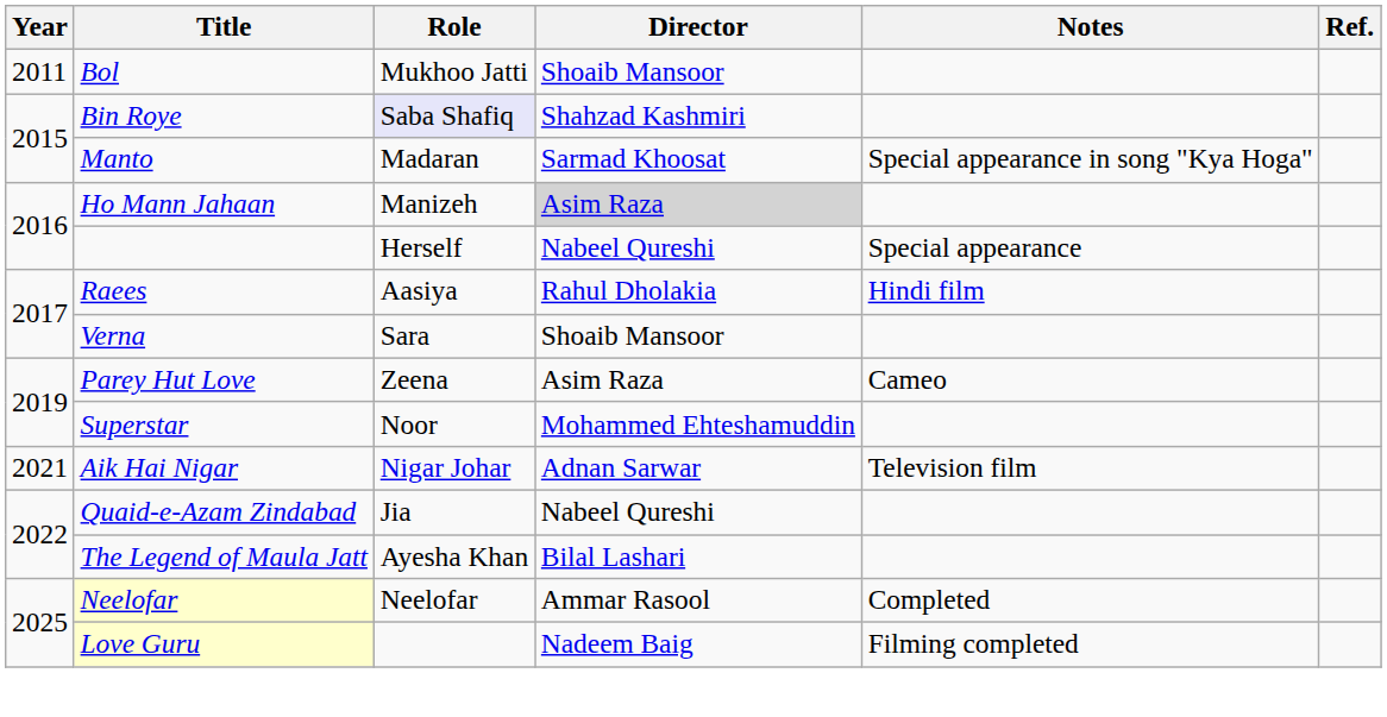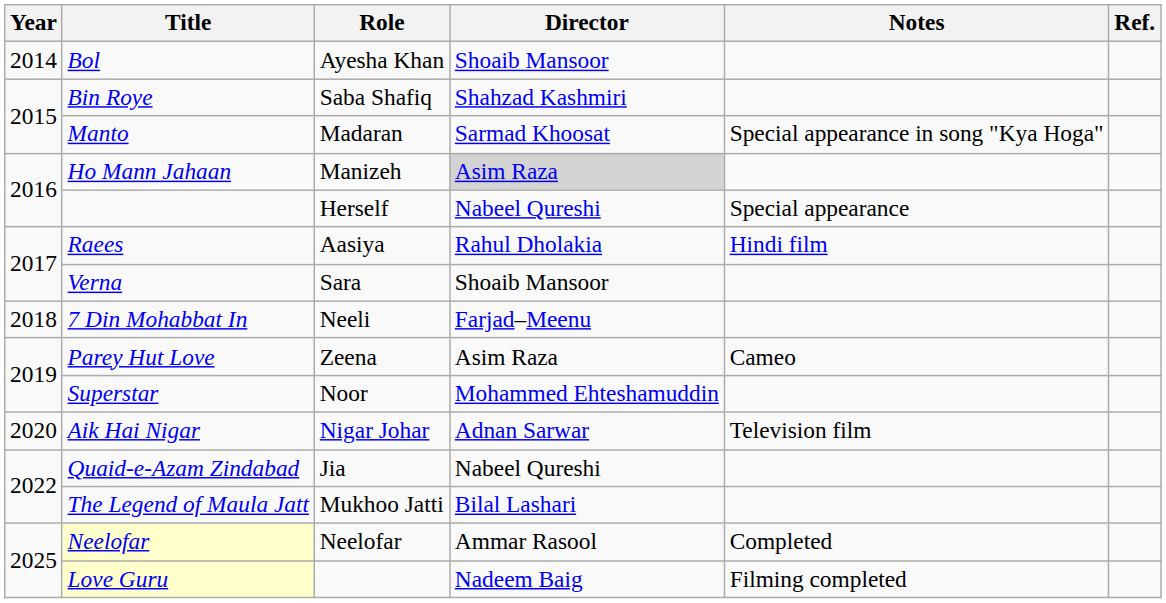 <table class="wikitable sortable">
 <tr>
 <th>Year</th>
 <th>Title</th>
 <th>Role</th>
 <th>Director</th>
 <th class="unsortable">Notes</th>
 <th class="unsortable">Ref.</th>
 </tr>
 <tr>
-<td>2011</td>
+<td>2014</td>
 <td><em><a href='#'>Bol</a></em></td>
-<td>Mukhoo Jatti</td>
+<td>Ayesha Khan</td>
 <td><a href='#'>Shoaib Mansoor</a></td>
 <td></td>
 <td></td>
 </tr>
 <tr>
 <td rowspan="2">2015</td>
 <td><em><a href='#'>Bin Roye</a></em></td>
-<td style="background: lavender;">Saba Shafiq</td>
+<td>Saba Shafiq</td>
 <td><a href='#'>Shahzad Kashmiri</a></td>
 <td></td>
 <td></td>
 </tr>
 <tr>
 <td><em><a href='#'>Manto</a></em></td>
 <td>Madaran</td>
 <td><a href='#'>Sarmad Khoosat</a></td>
 <td>Special appearance in song "Kya Hoga"</td>
 <td></td>
 </tr>
 <tr>
 <td rowspan="2">2016</td>
 <td><em><a href='#'>Ho Mann Jahaan</a></em></td>
 <td>Manizeh</td>
 <td style="background: lightgrey;"><a href='#'>Asim Raza</a></td>
 <td></td>
 <td></td>
 </tr>
 <tr>
 <td></td>
 <td>Herself</td>
 <td><a href='#'>Nabeel Qureshi</a></td>
 <td>Special appearance</td>
 <td></td>
 </tr>
 <tr>
 <td rowspan="2">2017</td>
 <td><em><a href='#'>Raees</a></em></td>
 <td>Aasiya</td>
 <td><a href='#'>Rahul Dholakia</a></td>
 <td><a href='#'>Hindi film</a></td>
 <td></td>
 </tr>
 <tr>
 <td><em><a href='#'>Verna</a></em></td>
 <td>Sara</td>
 <td>Shoaib Mansoor</td>
 <td></td>
 <td></td>
 </tr>
 <tr>
+<td>2018</td>
+<td><em><a href='#'>7 Din Mohabbat In</a></em></td>
+<td>Neeli</td>
+<td><a href='#'>Farjad</a>–<a href='#'>Meenu</a></td>
+<td></td>
+<td></td>
+</tr>
+<tr>
 <td rowspan="2">2019</td>
 <td><em><a href='#'>Parey Hut Love</a></em></td>
 <td>Zeena</td>
 <td>Asim Raza</td>
 <td>Cameo</td>
 <td></td>
 </tr>
 <tr>
 <td><em><a href='#'>Superstar</a></em></td>
 <td>Noor</td>
 <td><a href='#'>Mohammed Ehteshamuddin</a></td>
 <td></td>
 <td></td>
 </tr>
 <tr>
-<td>2021</td>
+<td>2020</td>
 <td><em><a href='#'>Aik Hai Nigar</a></em></td>
 <td><a href='#'>Nigar Johar</a></td>
 <td><a href='#'>Adnan Sarwar</a></td>
 <td>Television film</td>
 <td></td>
 </tr>
 <tr>
 <td rowspan="2">2022</td>
 <td><em><a href='#'>Quaid-e-Azam Zindabad</a></em></td>
 <td>Jia</td>
 <td>Nabeel Qureshi</td>
 <td></td>
 <td></td>
 </tr>
 <tr>
 <td><em><a href='#'>The Legend of Maula Jatt</a></em></td>
-<td>Ayesha Khan</td>
+<td>Mukhoo Jatti</td>
 <td><a href='#'>Bilal Lashari</a></td>
 <td></td>
 <td></td>
 </tr>
 <tr>
 <td rowspan="2">2025</td>
 <td style="background:#ffc;"><em><a href='#'>Neelofar</a></em> </td>
 <td>Neelofar</td>
 <td>Ammar Rasool</td>
 <td>Completed</td>
 <td></td>
 </tr>
 <tr>
 <td style="background:#ffc;"><em><a href='#'>Love Guru</a></em> </td>
 <td></td>
 <td><a href='#'>Nadeem Baig</a></td>
 <td>Filming completed</td>
 <td></td>
 </tr>
 </table>
